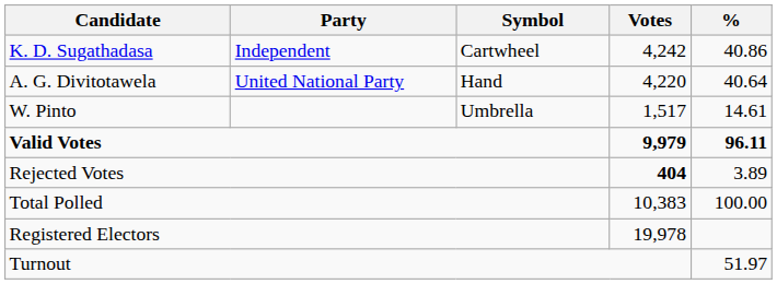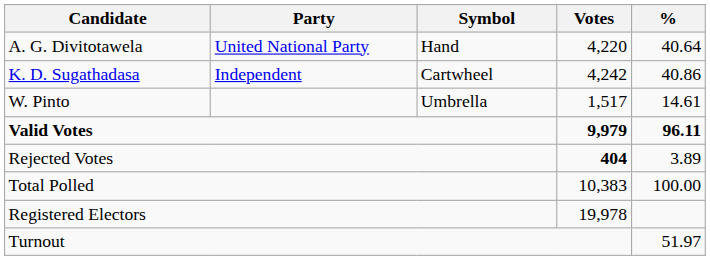 <table class="wikitable" border="1" style="text-align:right;">
 <tr>
 <th align=left width="180">Candidate</th>
 <th align=left width="180">Party</th>
 <th align=left width="120">Symbol</th>
 <th align=left width="60">Votes</th>
 <th align=left width="60">%</th>
 </tr>
 <tr>
+<td align=left>A. G. Divitotawela</td>
+<td align=left><a href='#'>United National Party</a></td>
+<td align=left>Hand</td>
+<td align=right>4,220</td>
+<td align=right>40.64</td>
+</tr>
+<tr>
 <td align=left><a href='#'>K. D. Sugathadasa</a></td>
 <td align=left><a href='#'>Independent</a></td>
 <td align=left>Cartwheel</td>
 <td align=right>4,242</td>
 <td align=right>40.86</td>
-</tr>
-<tr>
-<td align=left>A. G. Divitotawela</td>
-<td align=left><a href='#'>United National Party</a></td>
-<td align=left>Hand</td>
-<td align=right>4,220</td>
-<td align=right>40.64</td>
 </tr>
 <tr>
 <td align=left>W. Pinto</td>
 <td align=left></td>
 <td align=left>Umbrella</td>
 <td align=right>1,517</td>
 <td align=right>14.61</td>
 </tr>
 <tr>
 <td align=left colspan=3><strong>Valid Votes</strong></td>
 <td align=right><strong>9,979</strong></td>
 <td align=right><strong>96.11</strong></td>
 </tr>
 <tr>
 <td align=left colspan=3>Rejected Votes</td>
 <td align=right><strong>404</strong></td>
 <td align=right>3.89</td>
 </tr>
 <tr>
 <td align=left colspan=3>Total Polled</td>
 <td align=right>10,383</td>
 <td align=right>100.00</td>
 </tr>
 <tr>
 <td align=left colspan=3>Registered Electors</td>
 <td align=right>19,978</td>
 <td></td>
 </tr>
 <tr>
 <td align=left colspan=4>Turnout</td>
 <td align=right>51.97</td>
 </tr>
 </table>
